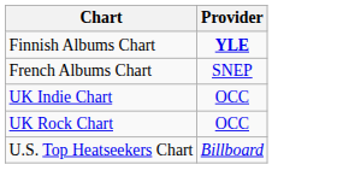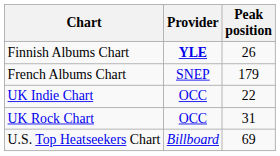 <table class="wikitable">
 <tr>
 <th align="left">Chart</th>
 <th align="left">Provider</th>
+<th align="left">Peak<br>position</th>
 </tr>
 <tr>
 <td>Finnish Albums Chart</td>
 <td align="center"><strong><a href='#'>YLE</a></strong></td>
+<td align="center">26</td>
 </tr>
 <tr>
 <td>French Albums Chart</td>
 <td align="center"><a href='#'>SNEP</a></td>
+<td align="center">179</td>
 </tr>
 <tr>
 <td><a href='#'>UK Indie Chart</a></td>
 <td align="center"><a href='#'>OCC</a></td>
+<td align="center">22</td>
 </tr>
 <tr>
 <td><a href='#'>UK Rock Chart</a></td>
 <td align="center"><a href='#'>OCC</a></td>
+<td align="center">31</td>
 </tr>
 <tr>
 <td>U.S. <a href='#'>Top Heatseekers</a> Chart</td>
 <td align="center"><em><a href='#'>Billboard</a></em></td>
+<td align="center">69</td>
 </tr>
 </table>
